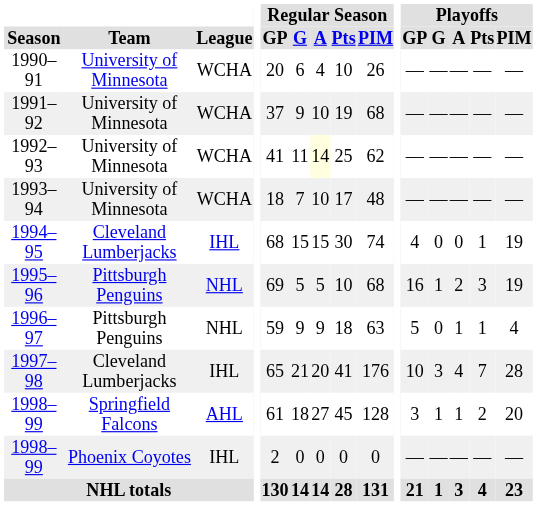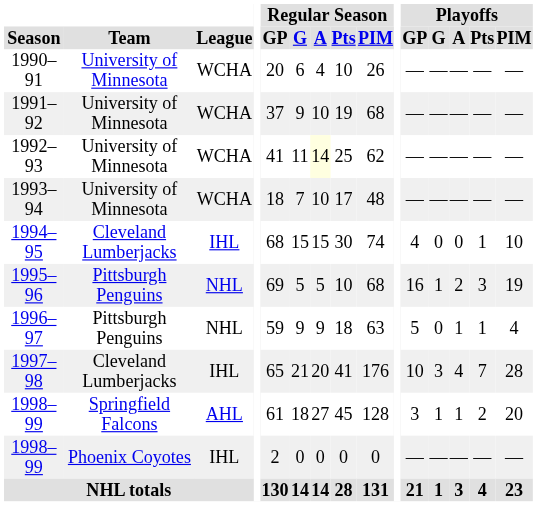 <table border="0" cellpadding="1" cellspacing="0" style="text-align:center; width:75%">
 <tr bgcolor="#e0e0e0">
 <th colspan="3"  bgcolor="#ffffff"> </th>
 <th rowspan="99" bgcolor="#ffffff"> </th>
 <th colspan="5">Regular Season</th>
 <th rowspan="99" bgcolor="#ffffff"> </th>
 <th colspan="5">Playoffs</th>
 </tr>
 <tr bgcolor="#e0e0e0">
 <th>Season</th>
 <th>Team</th>
 <th>League</th>
 <th>GP</th>
 <th><a href='#'>G</a></th>
 <th><a href='#'>A</a></th>
 <th><a href='#'>Pts</a></th>
 <th><a href='#'>PIM</a></th>
 <th>GP</th>
 <th>G</th>
 <th>A</th>
 <th>Pts</th>
 <th>PIM</th>
 </tr>
 <tr>
 <td>1990–91</td>
 <td><a href='#'>University of Minnesota</a></td>
 <td>WCHA</td>
 <td>20</td>
 <td>6</td>
 <td>4</td>
 <td>10</td>
 <td>26</td>
 <td>—</td>
 <td>—</td>
 <td>—</td>
 <td>—</td>
 <td>—</td>
 </tr>
 <tr bgcolor="#f0f0f0">
 <td>1991–92</td>
 <td>University of Minnesota</td>
 <td>WCHA</td>
 <td>37</td>
 <td>9</td>
 <td>10</td>
 <td>19</td>
 <td>68</td>
 <td>—</td>
 <td>—</td>
 <td>—</td>
 <td>—</td>
 <td>—</td>
 </tr>
 <tr>
 <td>1992–93</td>
 <td>University of Minnesota</td>
 <td>WCHA</td>
 <td>41</td>
 <td>11</td>
 <td style="background: lightyellow;">14</td>
 <td>25</td>
 <td>62</td>
 <td>—</td>
 <td>—</td>
 <td>—</td>
 <td>—</td>
 <td>—</td>
 </tr>
 <tr bgcolor="#f0f0f0">
 <td>1993–94</td>
 <td>University of Minnesota</td>
 <td>WCHA</td>
 <td>18</td>
 <td>7</td>
 <td>10</td>
 <td>17</td>
 <td>48</td>
 <td>—</td>
 <td>—</td>
 <td>—</td>
 <td>—</td>
 <td>—</td>
 </tr>
 <tr>
 <td><a href='#'>1994–95</a></td>
 <td><a href='#'>Cleveland Lumberjacks</a></td>
 <td><a href='#'>IHL</a></td>
 <td>68</td>
 <td>15</td>
 <td>15</td>
 <td>30</td>
 <td>74</td>
 <td>4</td>
 <td>0</td>
 <td>0</td>
 <td>1</td>
-<td>19</td>
+<td>10</td>
 </tr>
 <tr bgcolor="#f0f0f0">
 <td><a href='#'>1995–96</a></td>
 <td><a href='#'>Pittsburgh Penguins</a></td>
 <td><a href='#'>NHL</a></td>
 <td>69</td>
 <td>5</td>
 <td>5</td>
 <td>10</td>
 <td>68</td>
 <td>16</td>
 <td>1</td>
 <td>2</td>
 <td>3</td>
 <td>19</td>
 </tr>
 <tr>
 <td><a href='#'>1996–97</a></td>
 <td>Pittsburgh Penguins</td>
 <td>NHL</td>
 <td>59</td>
 <td>9</td>
 <td>9</td>
 <td>18</td>
 <td>63</td>
 <td>5</td>
 <td>0</td>
 <td>1</td>
 <td>1</td>
 <td>4</td>
 </tr>
 <tr bgcolor="#f0f0f0">
 <td><a href='#'>1997–98</a></td>
 <td>Cleveland Lumberjacks</td>
 <td>IHL</td>
 <td>65</td>
 <td>21</td>
 <td>20</td>
 <td>41</td>
 <td>176</td>
 <td>10</td>
 <td>3</td>
 <td>4</td>
 <td>7</td>
 <td>28</td>
 </tr>
 <tr>
 <td><a href='#'>1998–99</a></td>
 <td><a href='#'>Springfield Falcons</a></td>
 <td><a href='#'>AHL</a></td>
 <td>61</td>
 <td>18</td>
 <td>27</td>
 <td>45</td>
 <td>128</td>
 <td>3</td>
 <td>1</td>
 <td>1</td>
 <td>2</td>
 <td>20</td>
 </tr>
 <tr bgcolor="#f0f0f0">
 <td><a href='#'>1998–99</a></td>
 <td><a href='#'>Phoenix Coyotes</a></td>
 <td>IHL</td>
 <td>2</td>
 <td>0</td>
 <td>0</td>
 <td>0</td>
 <td>0</td>
 <td>—</td>
 <td>—</td>
 <td>—</td>
 <td>—</td>
 <td>—</td>
 </tr>
 <tr bgcolor="#e0e0e0">
 <th colspan="3">NHL totals</th>
 <th>130</th>
 <th>14</th>
 <th>14</th>
 <th>28</th>
 <th>131</th>
 <th>21</th>
 <th>1</th>
 <th>3</th>
 <th>4</th>
 <th>23</th>
 </tr>
 </table>
